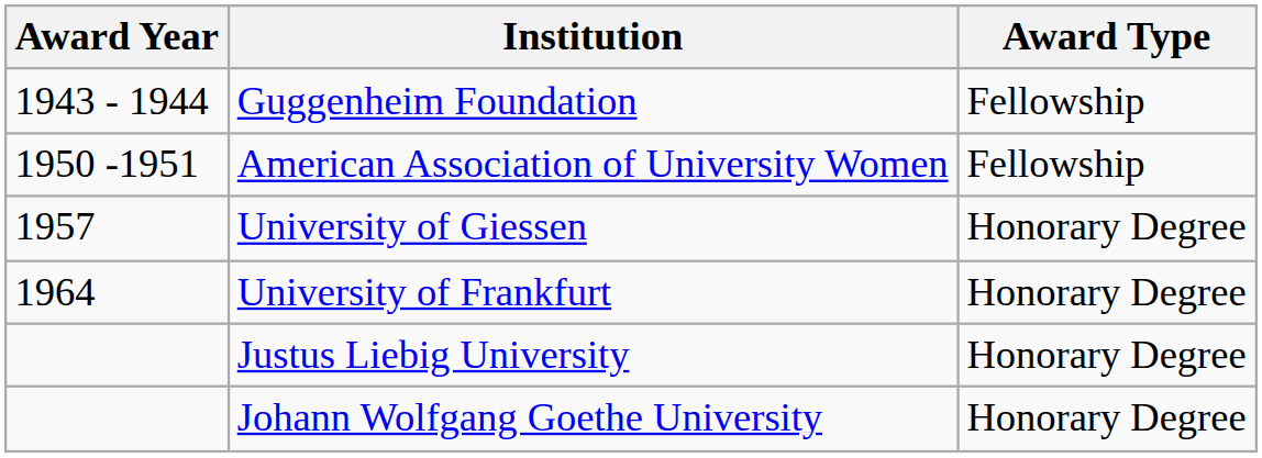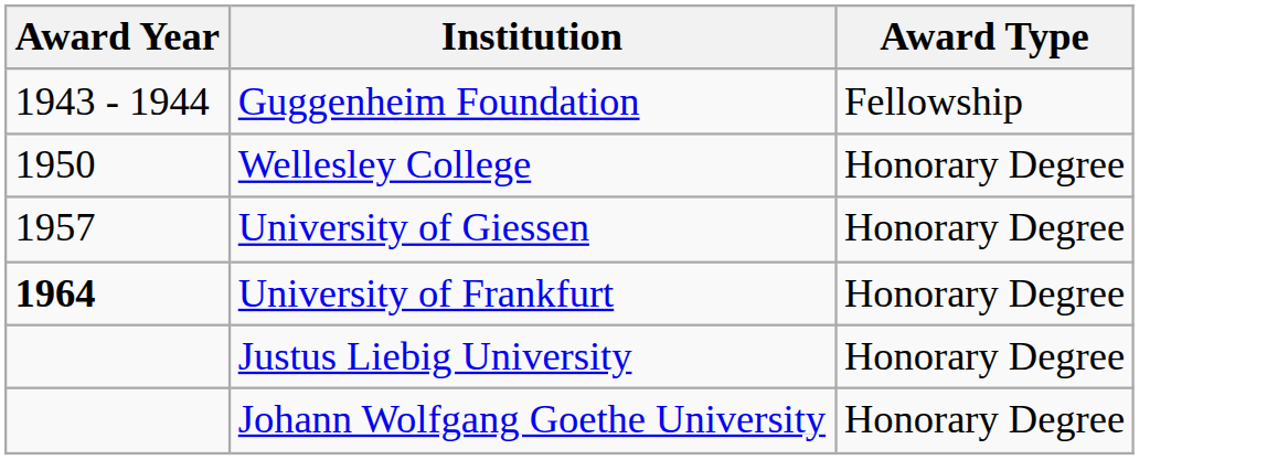 <table class="wikitable">
 <tr>
 <th>Award Year</th>
 <th>Institution</th>
 <th>Award Type</th>
 </tr>
 <tr>
 <td>1943 - 1944</td>
 <td><a href='#'>Guggenheim Foundation</a></td>
 <td>Fellowship</td>
 </tr>
 <tr>
-<td>1950 -1951</td>
-<td><a href='#'>American Association of University Women</a></td>
-<td>Fellowship</td>
+<td>1950</td>
+<td><a href='#'>Wellesley College</a></td>
+<td>Honorary Degree</td>
 </tr>
 <tr>
 <td>1957</td>
 <td><a href='#'>University of Giessen</a></td>
 <td>Honorary Degree</td>
 </tr>
 <tr>
-<td>1964</td>
+<td><strong>1964</strong></td>
 <td><a href='#'>University of Frankfurt</a></td>
 <td>Honorary Degree</td>
 </tr>
 <tr>
 <td></td>
 <td><a href='#'>Justus Liebig University</a></td>
 <td>Honorary Degree</td>
 </tr>
 <tr>
 <td></td>
 <td><a href='#'>Johann Wolfgang Goethe University</a></td>
 <td>Honorary Degree</td>
 </tr>
 </table>
